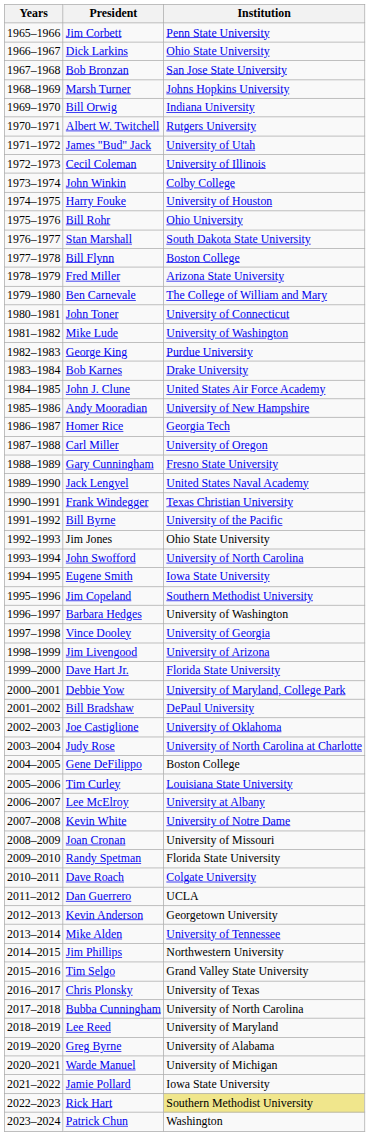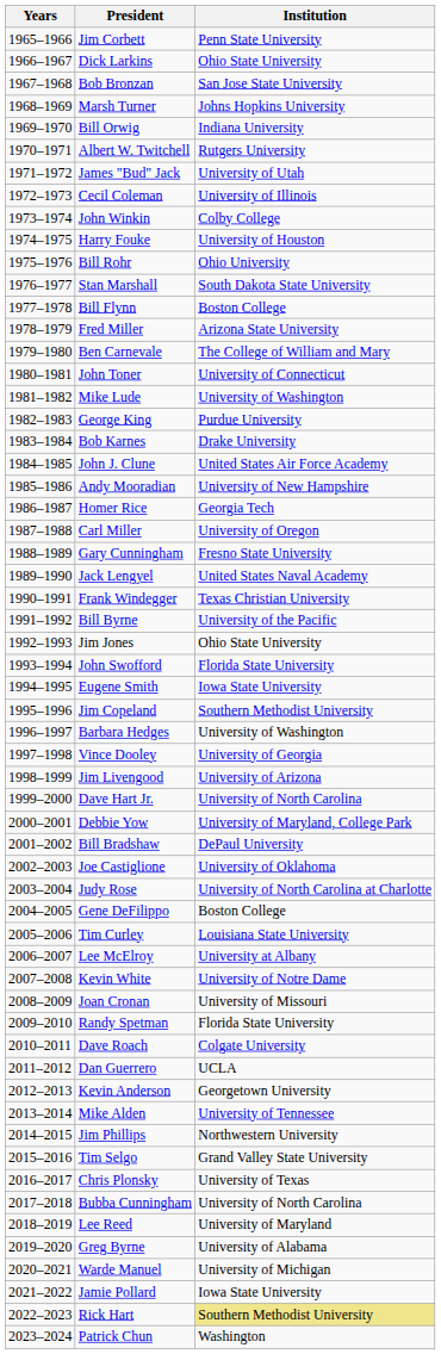 <table class="wikitable">
 <tr>
 <th>Years</th>
 <th>President</th>
 <th>Institution</th>
 </tr>
 <tr>
 <td>1965–1966</td>
 <td><a href='#'>Jim Corbett</a></td>
 <td><a href='#'>Penn State University</a></td>
 </tr>
 <tr>
 <td>1966–1967</td>
 <td><a href='#'>Dick Larkins</a></td>
 <td><a href='#'>Ohio State University</a></td>
 </tr>
 <tr>
 <td>1967–1968</td>
 <td><a href='#'>Bob Bronzan</a></td>
 <td><a href='#'>San Jose State University</a></td>
 </tr>
 <tr>
 <td>1968–1969</td>
 <td><a href='#'>Marsh Turner</a></td>
 <td><a href='#'>Johns Hopkins University</a></td>
 </tr>
 <tr>
 <td>1969–1970</td>
 <td><a href='#'>Bill Orwig</a></td>
 <td><a href='#'>Indiana University</a></td>
 </tr>
 <tr>
 <td>1970–1971</td>
 <td><a href='#'>Albert W. Twitchell</a></td>
 <td><a href='#'>Rutgers University</a></td>
 </tr>
 <tr>
 <td>1971–1972</td>
 <td><a href='#'>James "Bud" Jack</a></td>
 <td><a href='#'>University of Utah</a></td>
 </tr>
 <tr>
 <td>1972–1973</td>
 <td><a href='#'>Cecil Coleman</a></td>
 <td><a href='#'>University of Illinois</a></td>
 </tr>
 <tr>
 <td>1973–1974</td>
 <td><a href='#'>John Winkin</a></td>
 <td><a href='#'>Colby College</a></td>
 </tr>
 <tr>
 <td>1974–1975</td>
 <td><a href='#'>Harry Fouke</a></td>
 <td><a href='#'>University of Houston</a></td>
 </tr>
 <tr>
 <td>1975–1976</td>
 <td><a href='#'>Bill Rohr</a></td>
 <td><a href='#'>Ohio University</a></td>
 </tr>
 <tr>
 <td>1976–1977</td>
 <td><a href='#'>Stan Marshall</a></td>
 <td><a href='#'>South Dakota State University</a></td>
 </tr>
 <tr>
 <td>1977–1978</td>
 <td><a href='#'>Bill Flynn</a></td>
 <td><a href='#'>Boston College</a></td>
 </tr>
 <tr>
 <td>1978–1979</td>
 <td><a href='#'>Fred Miller</a></td>
 <td><a href='#'>Arizona State University</a></td>
 </tr>
 <tr>
 <td>1979–1980</td>
 <td><a href='#'>Ben Carnevale</a></td>
 <td><a href='#'>The College of William and Mary</a></td>
 </tr>
 <tr>
 <td>1980–1981</td>
 <td><a href='#'>John Toner</a></td>
 <td><a href='#'>University of Connecticut</a></td>
 </tr>
 <tr>
 <td>1981–1982</td>
 <td><a href='#'>Mike Lude</a></td>
 <td><a href='#'>University of Washington</a></td>
 </tr>
 <tr>
 <td>1982–1983</td>
 <td><a href='#'>George King</a></td>
 <td><a href='#'>Purdue University</a></td>
 </tr>
 <tr>
 <td>1983–1984</td>
 <td><a href='#'>Bob Karnes</a></td>
 <td><a href='#'>Drake University</a></td>
 </tr>
 <tr>
 <td>1984–1985</td>
 <td><a href='#'>John J. Clune</a></td>
 <td><a href='#'>United States Air Force Academy</a></td>
 </tr>
 <tr>
 <td>1985–1986</td>
 <td><a href='#'>Andy Mooradian</a></td>
 <td><a href='#'>University of New Hampshire</a></td>
 </tr>
 <tr>
 <td>1986–1987</td>
 <td><a href='#'>Homer Rice</a></td>
 <td><a href='#'>Georgia Tech</a></td>
 </tr>
 <tr>
 <td>1987–1988</td>
 <td><a href='#'>Carl Miller</a></td>
 <td><a href='#'>University of Oregon</a></td>
 </tr>
 <tr>
 <td>1988–1989</td>
 <td><a href='#'>Gary Cunningham</a></td>
 <td><a href='#'>Fresno State University</a></td>
 </tr>
 <tr>
 <td>1989–1990</td>
 <td><a href='#'>Jack Lengyel</a></td>
 <td><a href='#'>United States Naval Academy</a></td>
 </tr>
 <tr>
 <td>1990–1991</td>
 <td><a href='#'>Frank Windegger</a></td>
 <td><a href='#'>Texas Christian University</a></td>
 </tr>
 <tr>
 <td>1991–1992</td>
 <td><a href='#'>Bill Byrne</a></td>
 <td><a href='#'>University of the Pacific</a></td>
 </tr>
 <tr>
 <td>1992–1993</td>
 <td>Jim Jones</td>
 <td>Ohio State University</td>
 </tr>
 <tr>
 <td>1993–1994</td>
 <td><a href='#'>John Swofford</a></td>
-<td><a href='#'>University of North Carolina</a></td>
+<td><a href='#'>Florida State University</a></td>
 </tr>
 <tr>
 <td>1994–1995</td>
 <td><a href='#'>Eugene Smith</a></td>
 <td><a href='#'>Iowa State University</a></td>
 </tr>
 <tr>
 <td>1995–1996</td>
 <td><a href='#'>Jim Copeland</a></td>
 <td><a href='#'>Southern Methodist University</a></td>
 </tr>
 <tr>
 <td>1996–1997</td>
 <td><a href='#'>Barbara Hedges</a></td>
 <td>University of Washington</td>
 </tr>
 <tr>
 <td>1997–1998</td>
 <td><a href='#'>Vince Dooley</a></td>
 <td><a href='#'>University of Georgia</a></td>
 </tr>
 <tr>
 <td>1998–1999</td>
 <td><a href='#'>Jim Livengood</a></td>
 <td><a href='#'>University of Arizona</a></td>
 </tr>
 <tr>
 <td>1999–2000</td>
 <td><a href='#'>Dave Hart Jr.</a></td>
-<td><a href='#'>Florida State University</a></td>
+<td><a href='#'>University of North Carolina</a></td>
 </tr>
 <tr>
 <td>2000–2001</td>
 <td><a href='#'>Debbie Yow</a></td>
 <td><a href='#'>University of Maryland, College Park</a></td>
 </tr>
 <tr>
 <td>2001–2002</td>
 <td><a href='#'>Bill Bradshaw</a></td>
 <td><a href='#'>DePaul University</a></td>
 </tr>
 <tr>
 <td>2002–2003</td>
 <td><a href='#'>Joe Castiglione</a></td>
 <td><a href='#'>University of Oklahoma</a></td>
 </tr>
 <tr>
 <td>2003–2004</td>
 <td><a href='#'>Judy Rose</a></td>
 <td><a href='#'>University of North Carolina at Charlotte</a></td>
 </tr>
 <tr>
 <td>2004–2005</td>
 <td><a href='#'>Gene DeFilippo</a></td>
 <td>Boston College</td>
 </tr>
 <tr>
 <td>2005–2006</td>
 <td><a href='#'>Tim Curley</a></td>
 <td><a href='#'>Louisiana State University</a></td>
 </tr>
 <tr>
 <td>2006–2007</td>
 <td><a href='#'>Lee McElroy</a></td>
 <td><a href='#'>University at Albany</a></td>
 </tr>
 <tr>
 <td>2007–2008</td>
 <td><a href='#'>Kevin White</a></td>
 <td><a href='#'>University of Notre Dame</a></td>
 </tr>
 <tr>
 <td>2008–2009</td>
 <td><a href='#'>Joan Cronan</a></td>
 <td>University of Missouri</td>
 </tr>
 <tr>
 <td>2009–2010</td>
 <td><a href='#'>Randy Spetman</a></td>
 <td>Florida State University</td>
 </tr>
 <tr>
 <td>2010–2011</td>
 <td><a href='#'>Dave Roach</a></td>
 <td><a href='#'>Colgate University</a></td>
 </tr>
 <tr>
 <td>2011–2012</td>
 <td><a href='#'>Dan Guerrero</a></td>
 <td>UCLA</td>
 </tr>
 <tr>
 <td>2012–2013</td>
 <td><a href='#'>Kevin Anderson</a></td>
 <td>Georgetown University</td>
 </tr>
 <tr>
 <td>2013–2014</td>
 <td><a href='#'>Mike Alden</a></td>
 <td><a href='#'>University of Tennessee</a></td>
 </tr>
 <tr>
 <td>2014–2015</td>
 <td><a href='#'>Jim Phillips</a></td>
 <td>Northwestern University</td>
 </tr>
 <tr>
 <td>2015–2016</td>
 <td><a href='#'>Tim Selgo</a></td>
 <td>Grand Valley State University</td>
 </tr>
 <tr>
 <td>2016–2017</td>
 <td><a href='#'>Chris Plonsky</a></td>
 <td>University of Texas</td>
 </tr>
 <tr>
 <td>2017–2018</td>
 <td><a href='#'>Bubba Cunningham</a></td>
 <td>University of North Carolina</td>
 </tr>
 <tr>
 <td>2018–2019</td>
 <td><a href='#'>Lee Reed</a></td>
 <td>University of Maryland</td>
 </tr>
 <tr>
 <td>2019–2020</td>
 <td><a href='#'>Greg Byrne</a></td>
 <td>University of Alabama</td>
 </tr>
 <tr>
 <td>2020–2021</td>
 <td><a href='#'>Warde Manuel</a></td>
 <td>University of Michigan</td>
 </tr>
 <tr>
 <td>2021–2022</td>
 <td><a href='#'>Jamie Pollard</a></td>
 <td>Iowa State University</td>
 </tr>
 <tr>
 <td>2022–2023</td>
 <td><a href='#'>Rick Hart</a></td>
 <td style="background: khaki;">Southern Methodist University</td>
 </tr>
 <tr>
 <td>2023–2024</td>
 <td><a href='#'>Patrick Chun</a></td>
 <td>Washington</td>
 </tr>
 </table>
